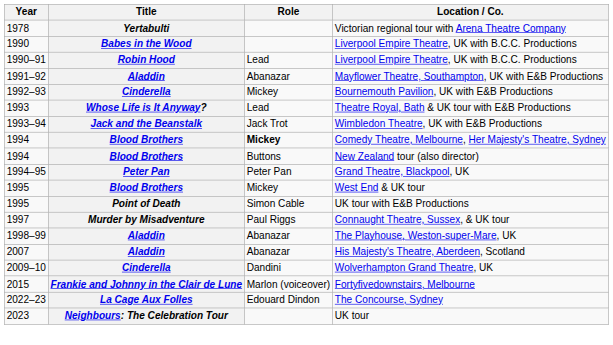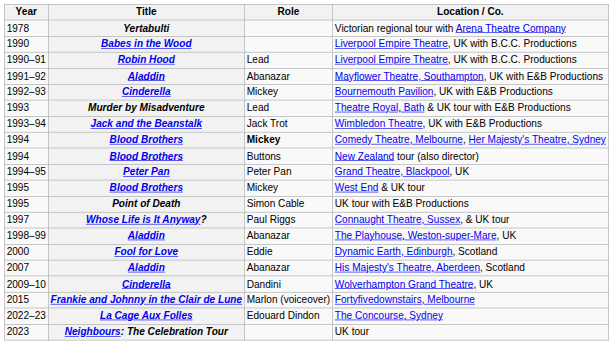 <table class="wikitable sortable plainrowheaders">
 <tr>
 <th scope="col">Year</th>
 <th scope="col">Title</th>
 <th scope="col">Role</th>
 <th scope="col">Location / Co.</th>
 </tr>
 <tr>
 <td>1978</td>
 <th scope="row"><em>Yertabulti</em></th>
 <td></td>
 <td>Victorian regional tour with <a href='#'>Arena Theatre Company</a></td>
 </tr>
 <tr>
 <td>1990</td>
 <th scope="row"><em><a href='#'>Babes in the Wood</a></em></th>
 <td></td>
 <td><a href='#'>Liverpool Empire Theatre</a>, UK with B.C.C. Productions</td>
 </tr>
 <tr>
 <td>1990–91</td>
 <th scope="row"><em><a href='#'>Robin Hood</a></em></th>
 <td>Lead</td>
 <td><a href='#'>Liverpool Empire Theatre</a>, UK with B.C.C. Productions</td>
 </tr>
 <tr>
 <td>1991–92</td>
 <th scope="row"><em><a href='#'>Aladdin</a></em></th>
 <td>Abanazar</td>
 <td><a href='#'>Mayflower Theatre, Southampton</a>, UK with E&B Productions</td>
 </tr>
 <tr>
 <td>1992–93</td>
 <th scope="row"><em><a href='#'>Cinderella</a></em></th>
 <td>Mickey</td>
 <td><a href='#'>Bournemouth Pavilion</a>, UK with E&B Productions</td>
 </tr>
 <tr>
 <td>1993</td>
-<th scope="row"><em><a href='#'>Whose Life is It Anyway</a>?</em></th>
+<th scope="row"><em>Murder by Misadventure</em></th>
 <td>Lead</td>
 <td><a href='#'>Theatre Royal, Bath</a> & UK tour with E&B Productions</td>
 </tr>
 <tr>
 <td>1993–94</td>
 <th scope="row"><em><a href='#'>Jack and the Beanstalk</a></em></th>
 <td>Jack Trot</td>
 <td><a href='#'>Wimbledon Theatre</a>, UK with E&B Productions</td>
 </tr>
 <tr>
 <td>1994</td>
 <th scope="row"><em><a href='#'>Blood Brothers</a></em></th>
 <td><strong>Mickey</strong></td>
 <td><a href='#'>Comedy Theatre, Melbourne</a>, <a href='#'>Her Majesty's Theatre, Sydney</a></td>
 </tr>
 <tr>
 <td>1994</td>
 <th scope="row"><em><a href='#'>Blood Brothers</a></em></th>
 <td>Buttons</td>
 <td><a href='#'>New Zealand</a> tour (also director)</td>
 </tr>
 <tr>
 <td>1994–95</td>
 <th scope="row"><em><a href='#'>Peter Pan</a></em></th>
 <td>Peter Pan</td>
 <td><a href='#'>Grand Theatre, Blackpool</a>, UK</td>
 </tr>
 <tr>
 <td>1995</td>
 <th scope="row"><em><a href='#'>Blood Brothers</a></em></th>
 <td>Mickey</td>
 <td><a href='#'>West End</a> & UK tour</td>
 </tr>
 <tr>
 <td>1995</td>
 <th scope="row"><em>Point of Death</em></th>
 <td>Simon Cable</td>
 <td>UK tour with E&B Productions</td>
 </tr>
 <tr>
 <td>1997</td>
-<th scope="row"><em>Murder by Misadventure</em></th>
+<th scope="row"><em><a href='#'>Whose Life is It Anyway</a>?</em></th>
 <td>Paul Riggs</td>
 <td><a href='#'>Connaught Theatre, Sussex</a>, & UK tour</td>
 </tr>
 <tr>
 <td>1998–99</td>
 <th scope="row"><em><a href='#'>Aladdin</a></em></th>
 <td>Abanazar</td>
 <td><a href='#'>The Playhouse, Weston-super-Mare</a>, UK</td>
+</tr>
+<tr>
+<td>2000</td>
+<th scope="row"><em><a href='#'>Fool for Love</a></em></th>
+<td>Eddie</td>
+<td><a href='#'>Dynamic Earth, Edinburgh</a>, Scotland</td>
 </tr>
 <tr>
 <td>2007</td>
 <th scope="row"><em><a href='#'>Aladdin</a></em></th>
 <td>Abanazar</td>
 <td><a href='#'>His Majesty's Theatre, Aberdeen</a>, Scotland</td>
 </tr>
 <tr>
 <td>2009–10</td>
 <th scope="row"><em><a href='#'>Cinderella</a></em></th>
 <td>Dandini</td>
 <td><a href='#'>Wolverhampton Grand Theatre</a>, UK</td>
 </tr>
 <tr>
 <td>2015</td>
 <th scope="row"><em><a href='#'>Frankie and Johnny in the Clair de Lune</a></em></th>
 <td>Marlon (voiceover)</td>
 <td><a href='#'>Fortyfivedownstairs, Melbourne</a></td>
 </tr>
 <tr>
 <td>2022–23</td>
 <th scope="row"><em><a href='#'>La Cage Aux Folles</a></em></th>
 <td>Edouard Dindon</td>
 <td><a href='#'>The Concourse, Sydney</a></td>
 </tr>
 <tr>
 <td>2023</td>
 <th scope="row"><em><a href='#'>Neighbours</a>: The Celebration Tour</em></th>
 <td></td>
 <td>UK tour</td>
 </tr>
 </table>
